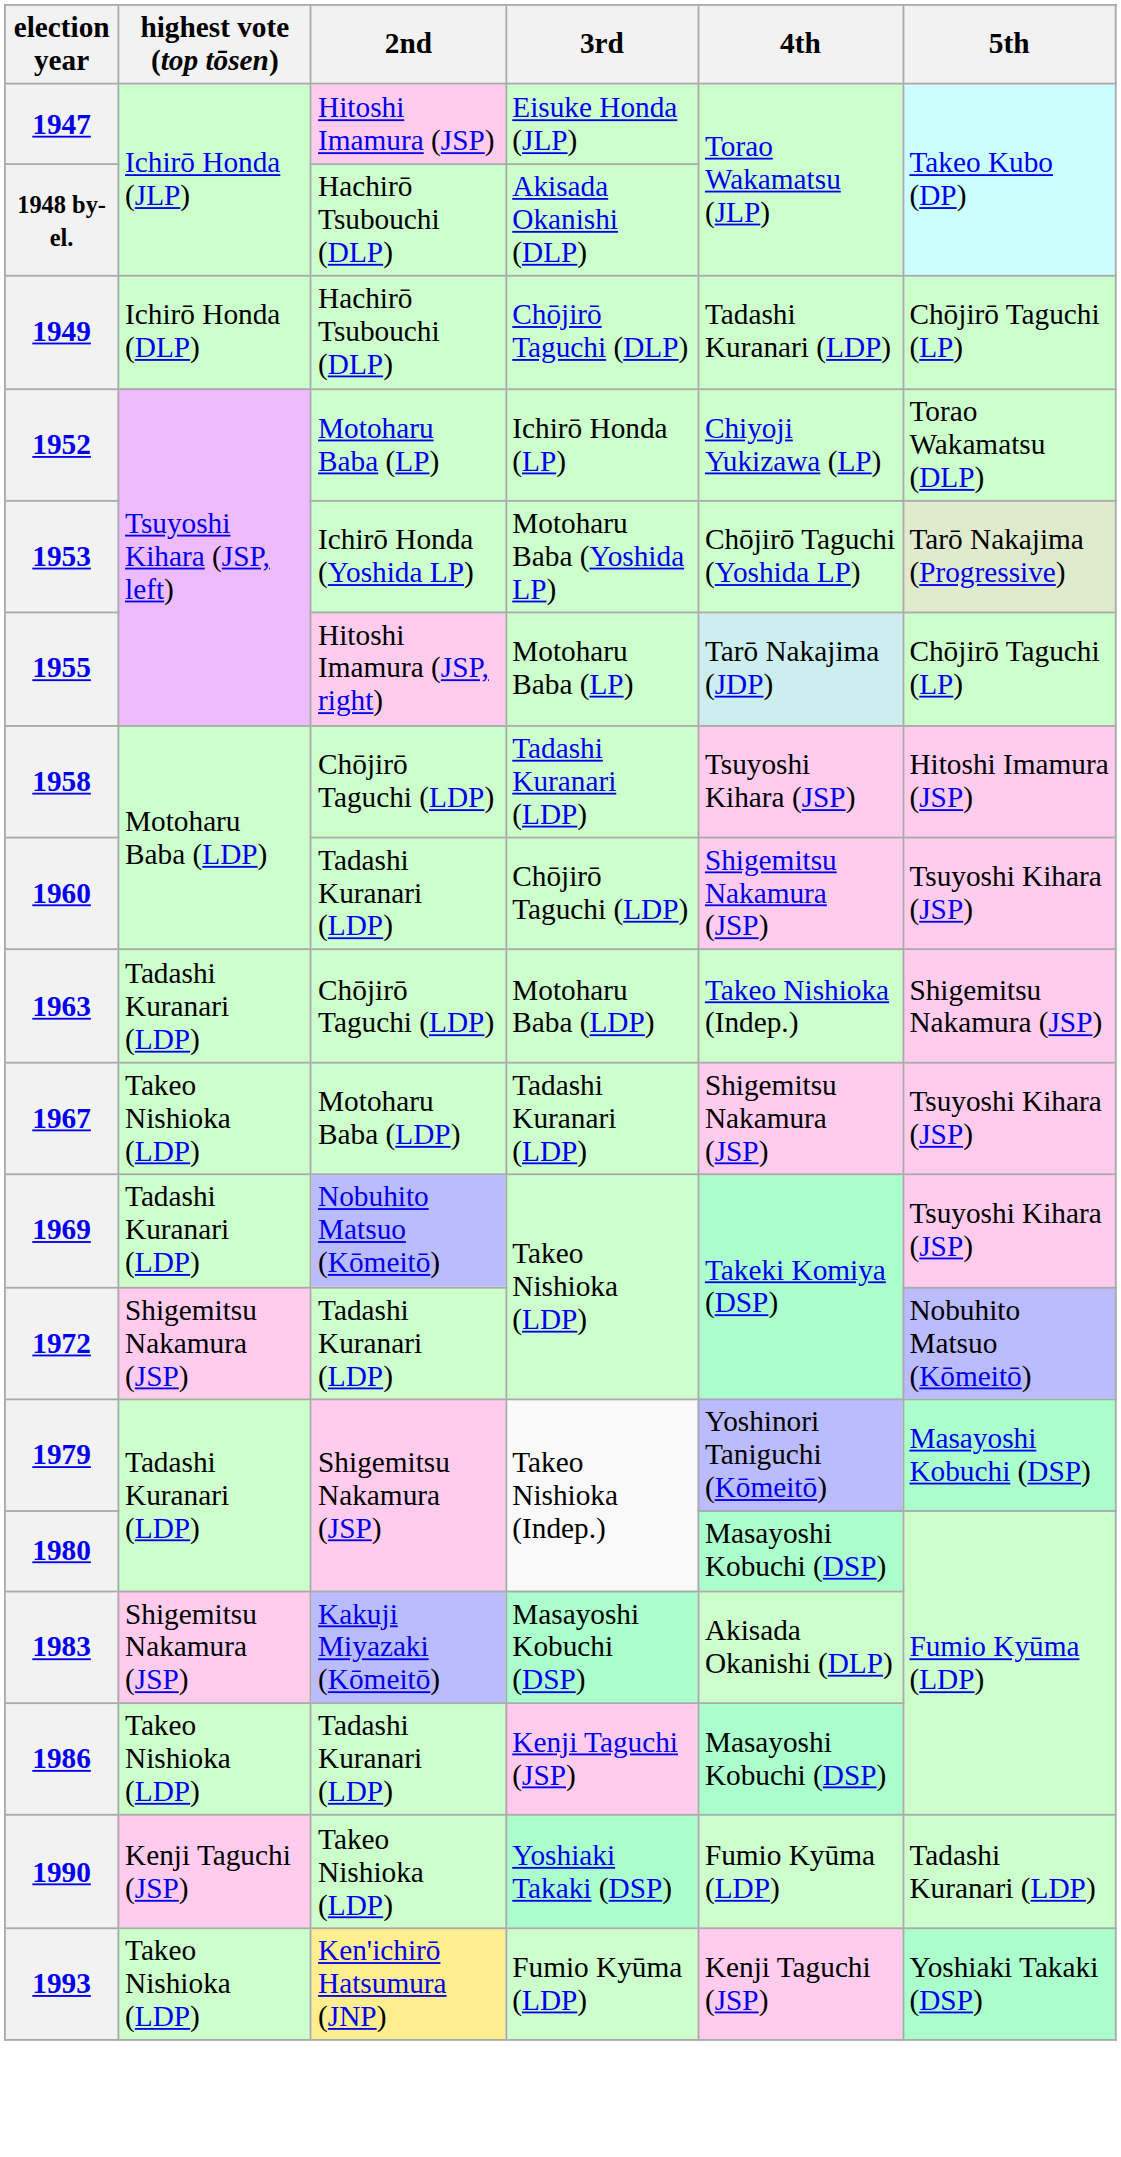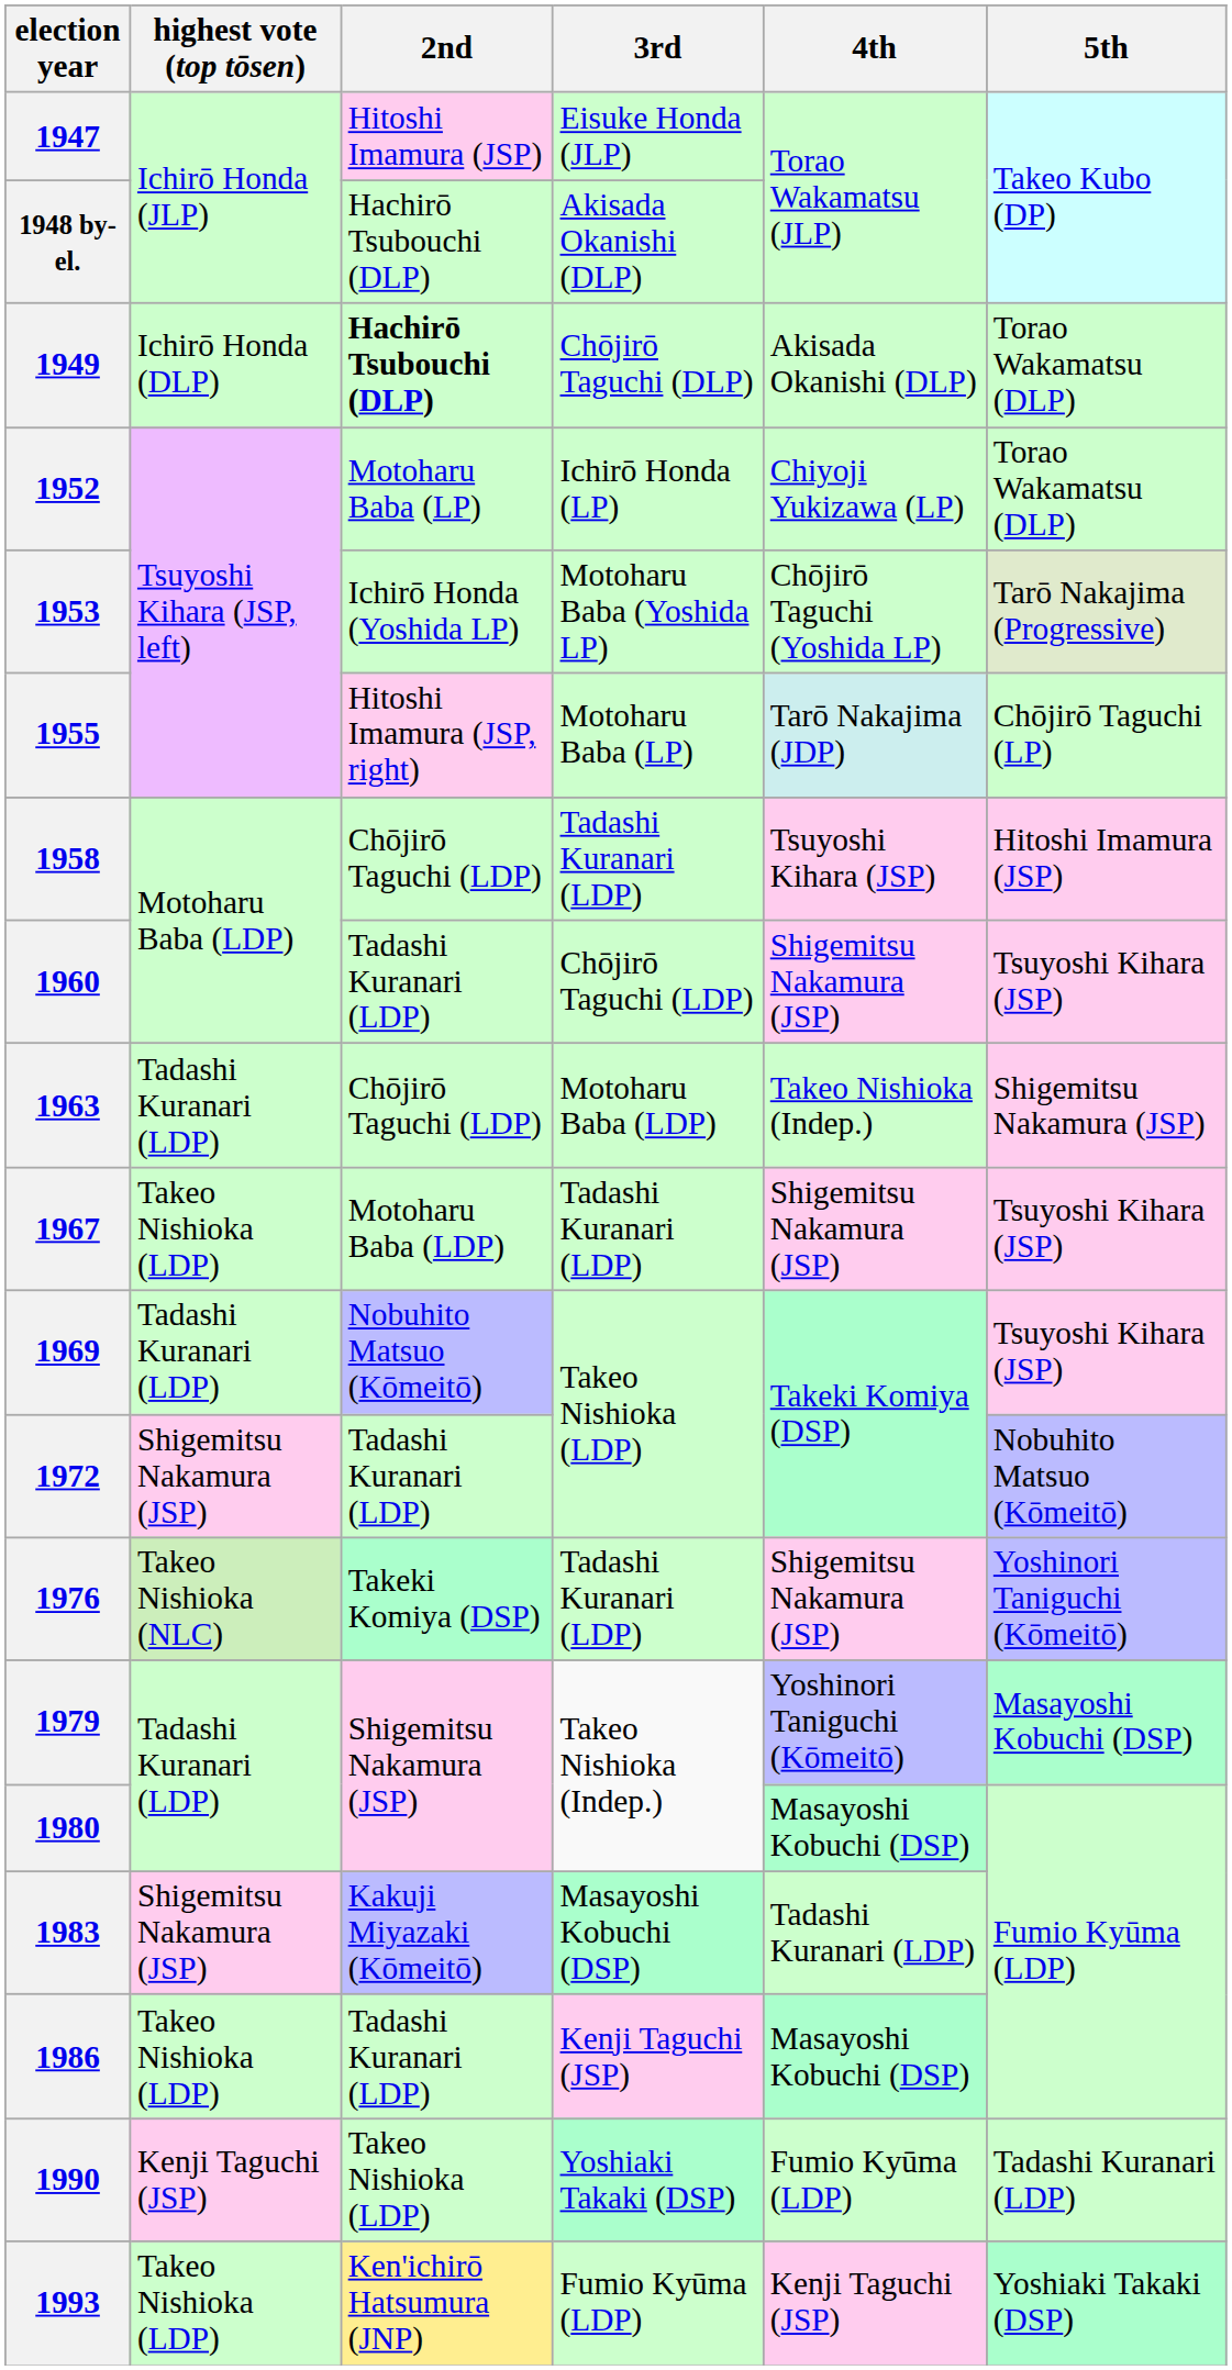 <table class="wikitable" border="1">
 <tr>
 <th>election<br>year</th>
 <th>highest vote<br>(<em>top tōsen</em>)</th>
 <th>2nd</th>
 <th>3rd</th>
 <th>4th</th>
 <th>5th</th>
 </tr>
 <tr>
 <th><a href='#'>1947</a></th>
 <td rowspan="2" bgcolor="#CCFFCC"><a href='#'>Ichirō Honda</a> (<a href='#'>JLP</a>)</td>
 <td bgcolor="#FFCCEE"><a href='#'>Hitoshi Imamura</a> (<a href='#'>JSP</a>)</td>
 <td bgcolor="#CCFFCC"><a href='#'>Eisuke Honda</a> (<a href='#'>JLP</a>)</td>
 <td rowspan="2" bgcolor="#CCFFCC"><a href='#'>Torao Wakamatsu</a> (<a href='#'>JLP</a>)</td>
 <td rowspan="2" bgcolor="#CCFFFF"><a href='#'>Takeo Kubo</a> (<a href='#'>DP</a>)</td>
 </tr>
 <tr>
 <th><small>1948 by-el.</small></th>
 <td bgcolor="#CCFFCC">Hachirō Tsubouchi (<a href='#'>DLP</a>)</td>
 <td bgcolor="#CCFFCC"><a href='#'>Akisada Okanishi</a> (<a href='#'>DLP</a>)</td>
 </tr>
 <tr>
 <th><a href='#'>1949</a></th>
 <td bgcolor="#CCFFCC">Ichirō Honda (<a href='#'>DLP</a>)</td>
-<td bgcolor="#CCFFCC">Hachirō Tsubouchi (<a href='#'>DLP</a>)</td>
+<td bgcolor="#CCFFCC"><strong>Hachirō Tsubouchi (<a href='#'>DLP</a>)</strong></td>
 <td bgcolor="#CCFFCC"><a href='#'>Chōjirō Taguchi</a> (<a href='#'>DLP</a>)</td>
-<td bgcolor="#CCFFCC">Tadashi Kuranari (<a href='#'>LDP</a>)</td>
-<td bgcolor="#CCFFCC">Chōjirō Taguchi (<a href='#'>LP</a>)</td>
+<td bgcolor="#CCFFCC">Akisada Okanishi (<a href='#'>DLP</a>)</td>
+<td bgcolor="#CCFFCC">Torao Wakamatsu (<a href='#'>DLP</a>)</td>
 </tr>
 <tr>
 <th><a href='#'>1952</a></th>
 <td rowspan="3" bgcolor="#EEBBFF"><a href='#'>Tsuyoshi Kihara</a> (<a href='#'>JSP, left</a>)</td>
 <td bgcolor="#CCFFCC"><a href='#'>Motoharu Baba</a> (<a href='#'>LP</a>)</td>
 <td bgcolor="#CCFFCC">Ichirō Honda (<a href='#'>LP</a>)</td>
 <td bgcolor="#CCFFCC"><a href='#'>Chiyoji Yukizawa</a> (<a href='#'>LP</a>)</td>
 <td bgcolor="#CCFFCC">Torao Wakamatsu (<a href='#'>DLP</a>)</td>
 </tr>
 <tr>
 <th><a href='#'>1953</a></th>
 <td bgcolor="#CCFFCC">Ichirō Honda (<a href='#'>Yoshida LP</a>)</td>
 <td bgcolor="#CCFFCC">Motoharu Baba (<a href='#'>Yoshida LP</a>)</td>
 <td bgcolor="#CCFFCC">Chōjirō Taguchi (<a href='#'>Yoshida LP</a>)</td>
 <td bgcolor="#E0EACC">Tarō Nakajima (<a href='#'>Progressive</a>)</td>
 </tr>
 <tr>
 <th><a href='#'>1955</a></th>
 <td bgcolor="#FFCCEE">Hitoshi Imamura (<a href='#'>JSP, right</a>)</td>
 <td bgcolor="#CCFFCC">Motoharu Baba (<a href='#'>LP</a>)</td>
 <td bgcolor="#CCEEEE">Tarō Nakajima (<a href='#'>JDP</a>)</td>
 <td bgcolor="#CCFFCC">Chōjirō Taguchi (<a href='#'>LP</a>)</td>
 </tr>
 <tr>
 <th><a href='#'>1958</a></th>
 <td rowspan="2" bgcolor="#CCFFCC">Motoharu Baba (<a href='#'>LDP</a>)</td>
 <td bgcolor="#CCFFCC">Chōjirō Taguchi (<a href='#'>LDP</a>)</td>
 <td bgcolor="#CCFFCC"><a href='#'>Tadashi Kuranari</a> (<a href='#'>LDP</a>)</td>
 <td bgcolor="#FFCCEE">Tsuyoshi Kihara (<a href='#'>JSP</a>)</td>
 <td bgcolor="#FFCCEE">Hitoshi Imamura (<a href='#'>JSP</a>)</td>
 </tr>
 <tr>
 <th><a href='#'>1960</a></th>
 <td bgcolor="#CCFFCC">Tadashi Kuranari (<a href='#'>LDP</a>)</td>
 <td bgcolor="#CCFFCC">Chōjirō Taguchi (<a href='#'>LDP</a>)</td>
 <td bgcolor="#FFCCEE"><a href='#'>Shigemitsu Nakamura</a> (<a href='#'>JSP</a>)</td>
 <td bgcolor="#FFCCEE">Tsuyoshi Kihara (<a href='#'>JSP</a>)</td>
 </tr>
 <tr>
 <th><a href='#'>1963</a></th>
 <td bgcolor="#CCFFCC">Tadashi Kuranari (<a href='#'>LDP</a>)</td>
 <td bgcolor="#CCFFCC">Chōjirō Taguchi (<a href='#'>LDP</a>)</td>
 <td bgcolor="#CCFFCC">Motoharu Baba (<a href='#'>LDP</a>)</td>
 <td bgcolor="#CCFFCC"><a href='#'>Takeo Nishioka</a> (Indep.)</td>
 <td bgcolor="#FFCCEE">Shigemitsu Nakamura (<a href='#'>JSP</a>)</td>
 </tr>
 <tr>
 <th><a href='#'>1967</a></th>
 <td bgcolor="#CCFFCC">Takeo Nishioka (<a href='#'>LDP</a>)</td>
 <td bgcolor="#CCFFCC">Motoharu Baba (<a href='#'>LDP</a>)</td>
 <td bgcolor="#CCFFCC">Tadashi Kuranari (<a href='#'>LDP</a>)</td>
 <td bgcolor="#FFCCEE">Shigemitsu Nakamura (<a href='#'>JSP</a>)</td>
 <td bgcolor="#FFCCEE">Tsuyoshi Kihara (<a href='#'>JSP</a>)</td>
 </tr>
 <tr>
 <th><a href='#'>1969</a></th>
 <td bgcolor="#CCFFCC">Tadashi Kuranari (<a href='#'>LDP</a>)</td>
 <td bgcolor="#BBBBFF"><a href='#'>Nobuhito Matsuo</a> (<a href='#'>Kōmeitō</a>)</td>
 <td rowspan="2" bgcolor="#CCFFCC">Takeo Nishioka (<a href='#'>LDP</a>)</td>
 <td rowspan="2" bgcolor="#AAFFCC"><a href='#'>Takeki Komiya</a> (<a href='#'>DSP</a>)</td>
 <td bgcolor="#FFCCEE">Tsuyoshi Kihara (<a href='#'>JSP</a>)</td>
 </tr>
 <tr>
 <th><a href='#'>1972</a></th>
 <td bgcolor="#FFCCEE">Shigemitsu Nakamura (<a href='#'>JSP</a>)</td>
 <td bgcolor="#CCFFCC">Tadashi Kuranari (<a href='#'>LDP</a>)</td>
 <td bgcolor="#BBBBFF">Nobuhito Matsuo (<a href='#'>Kōmeitō</a>)</td>
 </tr>
 <tr>
+<th><a href='#'>1976</a></th>
+<td bgcolor="#CCEEBB">Takeo Nishioka (<a href='#'>NLC</a>)</td>
+<td bgcolor="#AAFFCC">Takeki Komiya (<a href='#'>DSP</a>)</td>
+<td bgcolor="#CCFFCC">Tadashi Kuranari (<a href='#'>LDP</a>)</td>
+<td bgcolor="#FFCCEE">Shigemitsu Nakamura (<a href='#'>JSP</a>)</td>
+<td bgcolor="#BBBBFF"><a href='#'>Yoshinori Taniguchi</a> (<a href='#'>Kōmeitō</a>)</td>
+</tr>
+<tr>
 <th><a href='#'>1979</a></th>
 <td rowspan="2" bgcolor="#CCFFCC">Tadashi Kuranari (<a href='#'>LDP</a>)</td>
 <td rowspan="2" bgcolor="#FFCCEE">Shigemitsu Nakamura (<a href='#'>JSP</a>)</td>
 <td rowspan="2">Takeo Nishioka (Indep.)</td>
 <td bgcolor="#BBBBFF">Yoshinori Taniguchi (<a href='#'>Kōmeitō</a>)</td>
 <td bgcolor="#AAFFCC"><a href='#'>Masayoshi Kobuchi</a> (<a href='#'>DSP</a>)</td>
 </tr>
 <tr>
 <th><a href='#'>1980</a></th>
 <td bgcolor="#AAFFCC">Masayoshi Kobuchi (<a href='#'>DSP</a>)</td>
 <td rowspan="3" bgcolor="#CCFFCC"><a href='#'>Fumio Kyūma</a> (<a href='#'>LDP</a>)</td>
 </tr>
 <tr>
 <th><a href='#'>1983</a></th>
 <td bgcolor="#FFCCEE">Shigemitsu Nakamura (<a href='#'>JSP</a>)</td>
 <td bgcolor="#BBBBFF"><a href='#'>Kakuji Miyazaki</a> (<a href='#'>Kōmeitō</a>)</td>
 <td bgcolor="#AAFFCC">Masayoshi Kobuchi (<a href='#'>DSP</a>)</td>
-<td bgcolor="#CCFFCC">Akisada Okanishi (<a href='#'>DLP</a>)</td>
+<td bgcolor="#CCFFCC">Tadashi Kuranari (<a href='#'>LDP</a>)</td>
 </tr>
 <tr>
 <th><a href='#'>1986</a></th>
 <td bgcolor="#CCFFCC">Takeo Nishioka (<a href='#'>LDP</a>)</td>
 <td bgcolor="#CCFFCC">Tadashi Kuranari (<a href='#'>LDP</a>)</td>
 <td bgcolor="#FFCCEE"><a href='#'>Kenji Taguchi</a> (<a href='#'>JSP</a>)</td>
 <td bgcolor="#AAFFCC">Masayoshi Kobuchi (<a href='#'>DSP</a>)</td>
 </tr>
 <tr>
 <th><a href='#'>1990</a></th>
 <td bgcolor="#FFCCEE">Kenji Taguchi (<a href='#'>JSP</a>)</td>
 <td bgcolor="#CCFFCC">Takeo Nishioka (<a href='#'>LDP</a>)</td>
 <td bgcolor="#AAFFCC"><a href='#'>Yoshiaki Takaki</a> (<a href='#'>DSP</a>)</td>
 <td bgcolor="#CCFFCC">Fumio Kyūma (<a href='#'>LDP</a>)</td>
 <td bgcolor="#CCFFCC">Tadashi Kuranari (<a href='#'>LDP</a>)</td>
 </tr>
 <tr>
 <th><a href='#'>1993</a></th>
 <td bgcolor="#CCFFCC">Takeo Nishioka (<a href='#'>LDP</a>)</td>
 <td bgcolor="#FFEE90"><a href='#'>Ken'ichirō Hatsumura</a> (<a href='#'>JNP</a>)</td>
 <td bgcolor="#CCFFCC">Fumio Kyūma (<a href='#'>LDP</a>)</td>
 <td bgcolor="#FFCCEE">Kenji Taguchi (<a href='#'>JSP</a>)</td>
 <td bgcolor="#AAFFCC">Yoshiaki Takaki (<a href='#'>DSP</a>)</td>
 </tr>
 </table>
